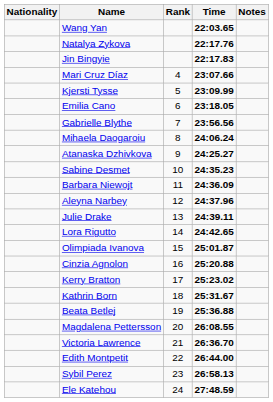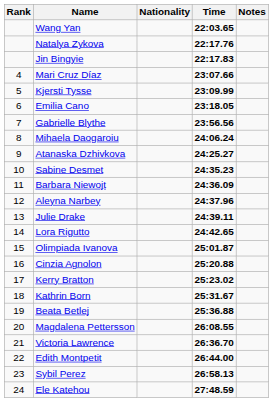 <table class="wikitable sortable" style="text-align:center">
 <tr>
+<th>Rank</th>
+<th>Name</th>
 <th>Nationality</th>
-<th>Name</th>
-<th>Rank</th>
 <th>Time</th>
 <th>Notes</th>
 </tr>
 <tr>
+<td></td>
+<td align=left><a href='#'>Wang Yan</a></td>
 <td align=left></td>
-<td align=left><a href='#'>Wang Yan</a></td>
-<td></td>
 <td><strong>22:03.65</strong></td>
 <td></td>
 </tr>
 <tr>
+<td></td>
+<td align=left><a href='#'>Natalya Zykova</a></td>
 <td align=left></td>
-<td align=left><a href='#'>Natalya Zykova</a></td>
-<td></td>
 <td><strong>22:17.76</strong></td>
 <td></td>
 </tr>
 <tr>
+<td></td>
+<td align=left><a href='#'>Jin Bingyie</a></td>
 <td align=left></td>
-<td align=left><a href='#'>Jin Bingyie</a></td>
-<td></td>
 <td><strong>22:17.83</strong></td>
 <td></td>
 </tr>
 <tr>
+<td>4</td>
+<td align=left><a href='#'>Mari Cruz Díaz</a></td>
 <td align=left></td>
-<td align=left><a href='#'>Mari Cruz Díaz</a></td>
-<td>4</td>
 <td><strong>23:07.66</strong></td>
 <td></td>
 </tr>
 <tr>
+<td>5</td>
+<td align=left><a href='#'>Kjersti Tysse</a></td>
 <td align=left></td>
-<td align=left><a href='#'>Kjersti Tysse</a></td>
-<td>5</td>
 <td><strong>23:09.99</strong></td>
 <td></td>
 </tr>
 <tr>
+<td>6</td>
+<td align=left><a href='#'>Emilia Cano</a></td>
 <td align=left></td>
-<td align=left><a href='#'>Emilia Cano</a></td>
-<td>6</td>
 <td><strong>23:18.05</strong></td>
 <td></td>
 </tr>
 <tr>
+<td>7</td>
+<td align=left><a href='#'>Gabrielle Blythe</a></td>
 <td align=left></td>
-<td align=left><a href='#'>Gabrielle Blythe</a></td>
-<td>7</td>
 <td><strong>23:56.56</strong></td>
 <td></td>
 </tr>
 <tr>
+<td>8</td>
+<td align=left><a href='#'>Mihaela Daogaroiu</a></td>
 <td align=left></td>
-<td align=left><a href='#'>Mihaela Daogaroiu</a></td>
-<td>8</td>
 <td><strong>24:06.24</strong></td>
 <td></td>
 </tr>
 <tr>
+<td>9</td>
+<td align=left><a href='#'>Atanaska Dzhivkova</a></td>
 <td align=left></td>
-<td align=left><a href='#'>Atanaska Dzhivkova</a></td>
-<td>9</td>
 <td><strong>24:25.27</strong></td>
 <td></td>
 </tr>
 <tr>
+<td>10</td>
+<td align=left><a href='#'>Sabine Desmet</a></td>
 <td align=left></td>
-<td align=left><a href='#'>Sabine Desmet</a></td>
-<td>10</td>
 <td><strong>24:35.23</strong></td>
 <td></td>
 </tr>
 <tr>
+<td>11</td>
+<td align=left><a href='#'>Barbara Niewojt</a></td>
 <td align=left></td>
-<td align=left><a href='#'>Barbara Niewojt</a></td>
-<td>11</td>
 <td><strong>24:36.09</strong></td>
 <td></td>
 </tr>
 <tr>
+<td>12</td>
+<td align=left><a href='#'>Aleyna Narbey</a></td>
 <td align=left></td>
-<td align=left><a href='#'>Aleyna Narbey</a></td>
-<td>12</td>
 <td><strong>24:37.96</strong></td>
 <td></td>
 </tr>
 <tr>
+<td>13</td>
+<td align=left><a href='#'>Julie Drake</a></td>
 <td align=left></td>
-<td align=left><a href='#'>Julie Drake</a></td>
-<td>13</td>
 <td><strong>24:39.11</strong></td>
 <td></td>
 </tr>
 <tr>
+<td>14</td>
+<td align=left><a href='#'>Lora Rigutto</a></td>
 <td align=left></td>
-<td align=left><a href='#'>Lora Rigutto</a></td>
-<td>14</td>
 <td><strong>24:42.65</strong></td>
 <td></td>
 </tr>
 <tr>
+<td>15</td>
+<td align=left><a href='#'>Olimpiada Ivanova</a></td>
 <td align=left></td>
-<td align=left><a href='#'>Olimpiada Ivanova</a></td>
-<td>15</td>
 <td><strong>25:01.87</strong></td>
 <td></td>
 </tr>
 <tr>
+<td>16</td>
+<td align=left><a href='#'>Cinzia Agnolon</a></td>
 <td align=left></td>
-<td align=left><a href='#'>Cinzia Agnolon</a></td>
-<td>16</td>
 <td><strong>25:20.88</strong></td>
 <td></td>
 </tr>
 <tr>
+<td>17</td>
+<td align=left><a href='#'>Kerry Bratton</a></td>
 <td align=left></td>
-<td align=left><a href='#'>Kerry Bratton</a></td>
-<td>17</td>
 <td><strong>25:23.02</strong></td>
 <td></td>
 </tr>
 <tr>
+<td>18</td>
+<td align=left><a href='#'>Kathrin Born</a></td>
 <td align=left></td>
-<td align=left><a href='#'>Kathrin Born</a></td>
-<td>18</td>
 <td><strong>25:31.67</strong></td>
 <td></td>
 </tr>
 <tr>
+<td>19</td>
+<td align=left><a href='#'>Beata Betlej</a></td>
 <td align=left></td>
-<td align=left><a href='#'>Beata Betlej</a></td>
-<td>19</td>
 <td><strong>25:36.88</strong></td>
 <td></td>
 </tr>
 <tr>
+<td>20</td>
+<td align=left><a href='#'>Magdalena Pettersson</a></td>
 <td align=left></td>
-<td align=left><a href='#'>Magdalena Pettersson</a></td>
-<td>20</td>
 <td><strong>26:08.55</strong></td>
 <td></td>
 </tr>
 <tr>
+<td>21</td>
+<td align=left><a href='#'>Victoria Lawrence</a></td>
 <td align=left></td>
-<td align=left><a href='#'>Victoria Lawrence</a></td>
-<td>21</td>
 <td><strong>26:36.70</strong></td>
 <td></td>
 </tr>
 <tr>
+<td>22</td>
+<td align=left><a href='#'>Edith Montpetit</a></td>
 <td align=left></td>
-<td align=left><a href='#'>Edith Montpetit</a></td>
-<td>22</td>
 <td><strong>26:44.00</strong></td>
 <td></td>
 </tr>
 <tr>
+<td>23</td>
+<td align=left><a href='#'>Sybil Perez</a></td>
 <td align=left></td>
-<td align=left><a href='#'>Sybil Perez</a></td>
-<td>23</td>
 <td><strong>26:58.13</strong></td>
 <td></td>
 </tr>
 <tr>
+<td>24</td>
+<td align=left><a href='#'>Ele Katehou</a></td>
 <td align=left></td>
-<td align=left><a href='#'>Ele Katehou</a></td>
-<td>24</td>
 <td><strong>27:48.59</strong></td>
 <td></td>
 </tr>
 </table>
